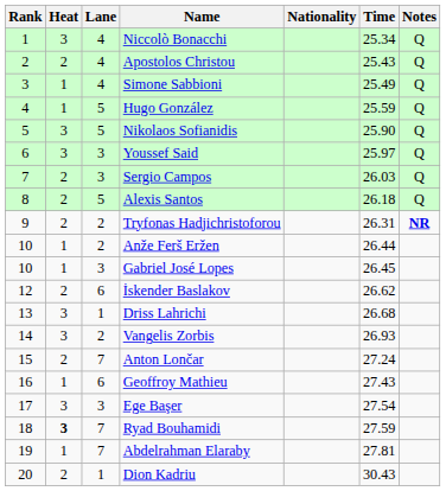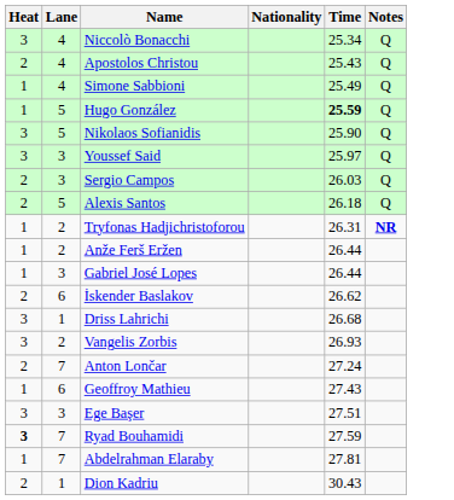 <table class="wikitable sortable" style="text-align:center">
 <tr>
-<th>Rank</th>
 <th>Heat</th>
 <th>Lane</th>
 <th>Name</th>
 <th>Nationality</th>
 <th>Time</th>
 <th>Notes</th>
 </tr>
 <tr bgcolor=ccffcc>
-<td>1</td>
 <td>3</td>
 <td>4</td>
 <td align="left"><a href='#'>Niccolò Bonacchi</a></td>
 <td align="left"></td>
 <td>25.34</td>
 <td>Q</td>
 </tr>
 <tr bgcolor=ccffcc>
 <td>2</td>
-<td>2</td>
 <td>4</td>
 <td align="left"><a href='#'>Apostolos Christou</a></td>
 <td align="left"></td>
 <td>25.43</td>
 <td>Q</td>
 </tr>
 <tr bgcolor=ccffcc>
-<td>3</td>
 <td>1</td>
 <td>4</td>
 <td align="left"><a href='#'>Simone Sabbioni</a></td>
 <td align="left"></td>
 <td>25.49</td>
 <td>Q</td>
 </tr>
 <tr bgcolor=ccffcc>
-<td>4</td>
 <td>1</td>
 <td>5</td>
 <td align="left"><a href='#'>Hugo González</a></td>
 <td align="left"></td>
-<td>25.59</td>
+<td><strong>25.59</strong></td>
 <td>Q</td>
 </tr>
 <tr bgcolor=ccffcc>
-<td>5</td>
 <td>3</td>
 <td>5</td>
 <td align="left"><a href='#'>Nikolaos Sofianidis</a></td>
 <td align="left"></td>
 <td>25.90</td>
 <td>Q</td>
 </tr>
 <tr bgcolor=ccffcc>
-<td>6</td>
 <td>3</td>
 <td>3</td>
 <td align="left"><a href='#'>Youssef Said</a></td>
 <td align="left"></td>
 <td>25.97</td>
 <td>Q</td>
 </tr>
 <tr bgcolor=ccffcc>
-<td>7</td>
 <td>2</td>
 <td>3</td>
 <td align="left"><a href='#'>Sergio Campos</a></td>
 <td align="left"></td>
 <td>26.03</td>
 <td>Q</td>
 </tr>
 <tr bgcolor=ccffcc>
-<td>8</td>
 <td>2</td>
 <td>5</td>
 <td align="left"><a href='#'>Alexis Santos</a></td>
 <td align="left"></td>
 <td>26.18</td>
 <td>Q</td>
 </tr>
 <tr>
-<td>9</td>
-<td>2</td>
+<td>1</td>
 <td>2</td>
 <td align="left"><a href='#'>Tryfonas Hadjichristoforou</a></td>
 <td align="left"></td>
 <td>26.31</td>
 <td><strong><a href='#'>NR</a></strong></td>
 </tr>
 <tr>
-<td>10</td>
 <td>1</td>
 <td>2</td>
 <td align="left"><a href='#'>Anže Ferš Eržen</a></td>
 <td align="left"></td>
 <td>26.44</td>
 <td></td>
 </tr>
 <tr>
-<td>10</td>
 <td>1</td>
 <td>3</td>
 <td align="left"><a href='#'>Gabriel José Lopes</a></td>
 <td align="left"></td>
-<td>26.45</td>
+<td>26.44</td>
 <td></td>
 </tr>
 <tr>
-<td>12</td>
 <td>2</td>
 <td>6</td>
 <td align="left"><a href='#'>İskender Baslakov</a></td>
 <td align="left"></td>
 <td>26.62</td>
 <td></td>
 </tr>
 <tr>
-<td>13</td>
 <td>3</td>
 <td>1</td>
 <td align="left"><a href='#'>Driss Lahrichi</a></td>
 <td align="left"></td>
 <td>26.68</td>
 <td></td>
 </tr>
 <tr>
-<td>14</td>
 <td>3</td>
 <td>2</td>
 <td align="left"><a href='#'>Vangelis Zorbis</a></td>
 <td align="left"></td>
 <td>26.93</td>
 <td></td>
 </tr>
 <tr>
-<td>15</td>
 <td>2</td>
 <td>7</td>
 <td align="left"><a href='#'>Anton Lončar</a></td>
 <td align="left"></td>
 <td>27.24</td>
 <td></td>
 </tr>
 <tr>
-<td>16</td>
 <td>1</td>
 <td>6</td>
 <td align="left"><a href='#'>Geoffroy Mathieu</a></td>
 <td align="left"></td>
 <td>27.43</td>
 <td></td>
 </tr>
 <tr>
-<td>17</td>
 <td>3</td>
 <td>3</td>
 <td align="left"><a href='#'>Ege Başer</a></td>
 <td align="left"></td>
-<td>27.54</td>
+<td>27.51</td>
 <td></td>
 </tr>
 <tr>
-<td>18</td>
 <td><strong>3</strong></td>
 <td>7</td>
 <td align="left"><a href='#'>Ryad Bouhamidi</a></td>
 <td align="left"></td>
 <td>27.59</td>
 <td></td>
 </tr>
 <tr>
-<td>19</td>
 <td>1</td>
 <td>7</td>
 <td align="left"><a href='#'>Abdelrahman Elaraby</a></td>
 <td align="left"></td>
 <td>27.81</td>
 <td></td>
 </tr>
 <tr>
-<td>20</td>
 <td>2</td>
 <td>1</td>
 <td align="left"><a href='#'>Dion Kadriu</a></td>
 <td align="left"></td>
 <td>30.43</td>
 <td></td>
 </tr>
 </table>
